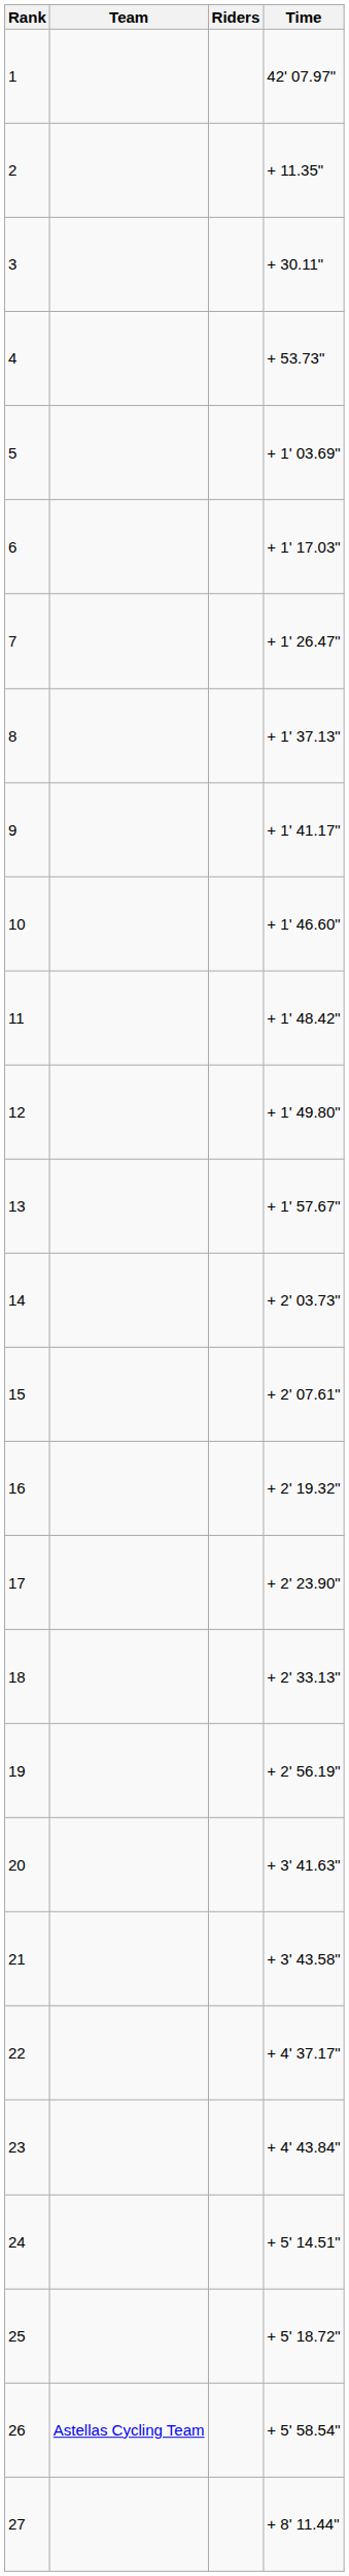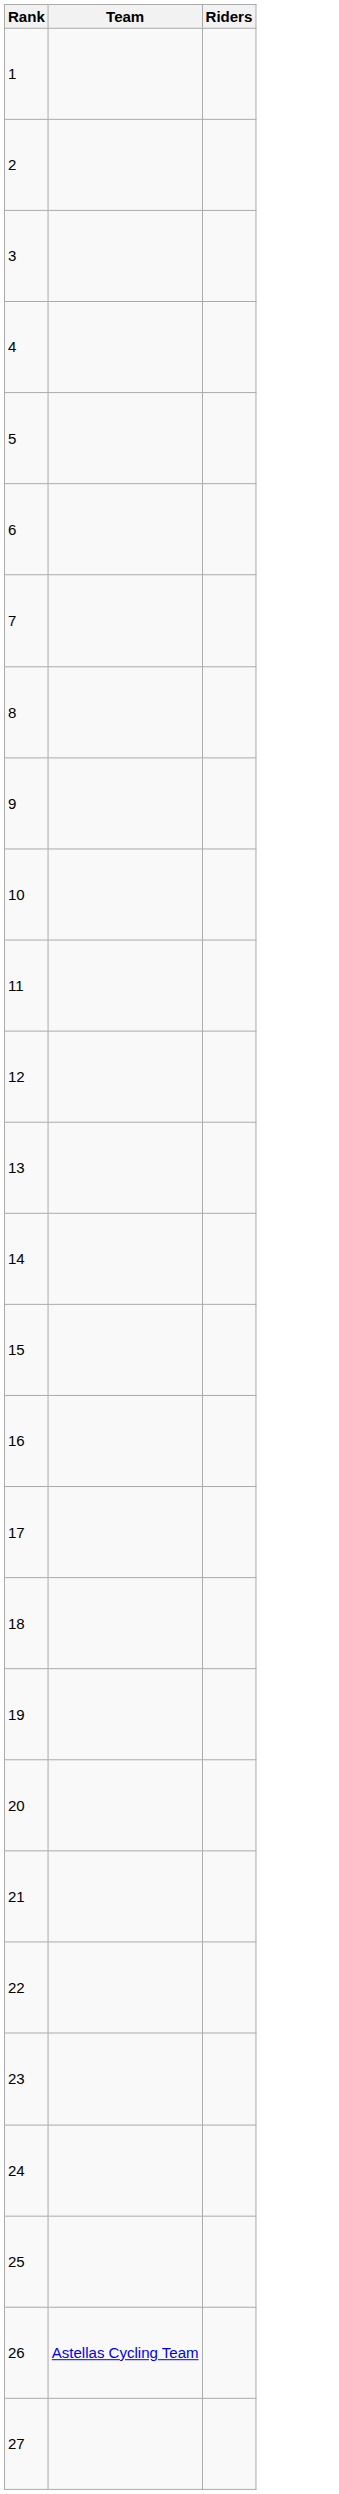 <table class="wikitable" style="font-size:95%; text-align:left;">
 <tr>
 <th>Rank</th>
 <th>Team</th>
 <th>Riders</th>
-<th>Time</th>
 </tr>
 <tr>
 <td>1</td>
 <td> </td>
 <td><br><br><br><br><br></td>
-<td>42' 07.97"</td>
 </tr>
 <tr>
 <td>2</td>
 <td> </td>
 <td><br><br><br><br><br></td>
-<td>+ 11.35"</td>
 </tr>
 <tr>
 <td>3</td>
 <td> </td>
 <td><br><br><br><br><br></td>
-<td>+ 30.11"</td>
 </tr>
 <tr>
 <td>4</td>
 <td> </td>
 <td><br><br><br><br><br></td>
-<td>+ 53.73"</td>
 </tr>
 <tr>
 <td>5</td>
 <td> </td>
 <td><br><br><br><br><br></td>
-<td>+ 1' 03.69"</td>
 </tr>
 <tr>
 <td>6</td>
 <td> </td>
 <td><br><br><br><br><br></td>
-<td>+ 1' 17.03"</td>
 </tr>
 <tr>
 <td>7</td>
 <td> </td>
 <td><br><br><br><br><br></td>
-<td>+ 1' 26.47"</td>
 </tr>
 <tr>
 <td>8</td>
 <td> </td>
 <td><br><br><br><br><br></td>
-<td>+ 1' 37.13"</td>
 </tr>
 <tr>
 <td>9</td>
 <td> </td>
 <td><br><br><br><br><br></td>
-<td>+ 1' 41.17"</td>
 </tr>
 <tr>
 <td>10</td>
 <td> </td>
 <td><br><br><br><br><br></td>
-<td>+ 1' 46.60"</td>
 </tr>
 <tr>
 <td>11</td>
 <td> </td>
 <td><br><br><br><br><br></td>
-<td>+ 1' 48.42"</td>
 </tr>
 <tr>
 <td>12</td>
 <td> </td>
 <td><br><br><br><br><br> </td>
-<td>+ 1' 49.80"</td>
 </tr>
 <tr>
 <td>13</td>
 <td> </td>
 <td><br><br><br><br><br></td>
-<td>+ 1' 57.67"</td>
 </tr>
 <tr>
 <td>14</td>
 <td> </td>
 <td><br><br><br><br><br></td>
-<td>+ 2' 03.73"</td>
 </tr>
 <tr>
 <td>15</td>
 <td> </td>
 <td><br><br><br><br><br></td>
-<td>+ 2' 07.61"</td>
 </tr>
 <tr>
 <td>16</td>
 <td> </td>
 <td><br><br><br><br><br></td>
-<td>+ 2' 19.32"</td>
 </tr>
 <tr>
 <td>17</td>
 <td> </td>
 <td><br><br><br><br><br></td>
-<td>+ 2' 23.90"</td>
 </tr>
 <tr>
 <td>18</td>
 <td> </td>
 <td><br><br><br><br><br></td>
-<td>+ 2' 33.13"</td>
 </tr>
 <tr>
 <td>19</td>
 <td> </td>
 <td><br><br><br><br><br></td>
-<td>+ 2' 56.19"</td>
 </tr>
 <tr>
 <td>20</td>
 <td> </td>
 <td><br><br><br><br><br></td>
-<td>+ 3' 41.63"</td>
 </tr>
 <tr>
 <td>21</td>
 <td> </td>
 <td><br><br><br><br><br></td>
-<td>+ 3' 43.58"</td>
 </tr>
 <tr>
 <td>22</td>
 <td> </td>
 <td><br><br><br><br><br></td>
-<td>+ 4' 37.17"</td>
 </tr>
 <tr>
 <td>23</td>
 <td> </td>
 <td><br><br><br><br><br></td>
-<td>+ 4' 43.84"</td>
 </tr>
 <tr>
 <td>24</td>
 <td> </td>
 <td><br><br><br><br><br></td>
-<td>+ 5' 14.51"</td>
 </tr>
 <tr>
 <td>25</td>
 <td> </td>
 <td><br><br><br><br><br></td>
-<td>+ 5' 18.72"</td>
 </tr>
 <tr>
 <td>26</td>
 <td> <a href='#'>Astellas Cycling Team</a></td>
 <td><br><br><br><br><br></td>
-<td>+ 5' 58.54"</td>
 </tr>
 <tr>
 <td>27</td>
 <td> </td>
 <td><br><br><br><br><br></td>
-<td>+ 8' 11.44"</td>
 </tr>
 </table>
